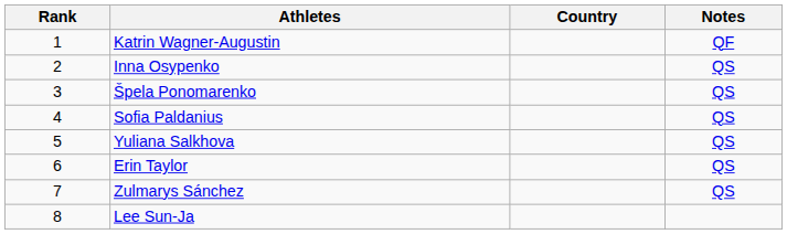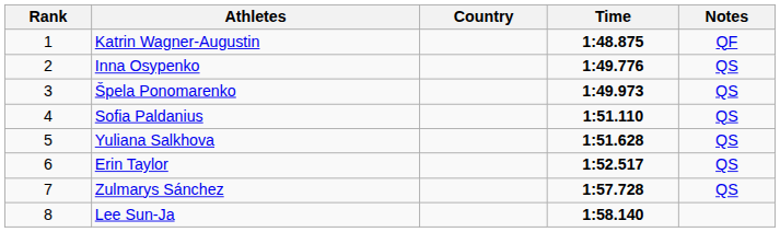 <table class="wikitable sortable" width=50% style="text-align:center">
 <tr>
 <th>Rank</th>
 <th>Athletes</th>
 <th>Country</th>
+<th>Time</th>
 <th>Notes</th>
 </tr>
 <tr>
 <td>1</td>
 <td align=left><a href='#'>Katrin Wagner-Augustin</a></td>
 <td align=left></td>
+<td><strong>1:48.875</strong></td>
 <td><a href='#'>QF</a></td>
 </tr>
 <tr>
 <td>2</td>
 <td align=left><a href='#'>Inna Osypenko</a></td>
 <td align=left></td>
+<td><strong>1:49.776</strong></td>
 <td><a href='#'>QS</a></td>
 </tr>
 <tr>
 <td>3</td>
 <td align=left><a href='#'>Špela Ponomarenko</a></td>
 <td align=left></td>
+<td><strong>1:49.973</strong></td>
 <td><a href='#'>QS</a></td>
 </tr>
 <tr>
 <td>4</td>
 <td align=left><a href='#'>Sofia Paldanius</a></td>
 <td align=left></td>
+<td><strong>1:51.110</strong></td>
 <td><a href='#'>QS</a></td>
 </tr>
 <tr>
 <td>5</td>
 <td align=left><a href='#'>Yuliana Salkhova</a></td>
 <td align=left></td>
+<td><strong>1:51.628</strong></td>
 <td><a href='#'>QS</a></td>
 </tr>
 <tr>
 <td>6</td>
 <td align=left><a href='#'>Erin Taylor</a></td>
 <td align=left></td>
+<td><strong>1:52.517</strong></td>
 <td><a href='#'>QS</a></td>
 </tr>
 <tr>
 <td>7</td>
 <td align=left><a href='#'>Zulmarys Sánchez</a></td>
 <td align=left></td>
+<td><strong>1:57.728</strong></td>
 <td><a href='#'>QS</a></td>
 </tr>
 <tr>
 <td>8</td>
 <td align=left><a href='#'>Lee Sun-Ja</a></td>
 <td align=left></td>
+<td><strong>1:58.140</strong></td>
 <td></td>
 </tr>
 </table>
